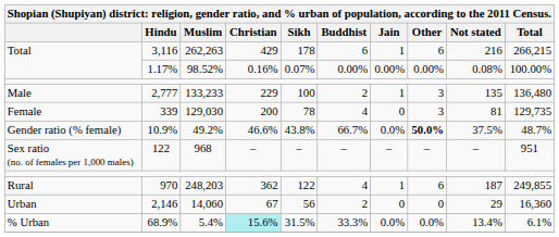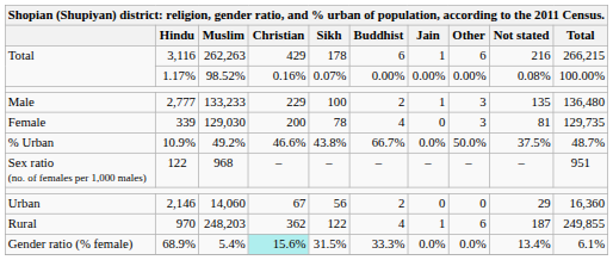 <table class="wikitable mw-collapsible mw-collapsed">
 <tr>
 <th colspan=10>Shopian (Shupiyan) district: religion, gender ratio, and % urban of population, according to the 2011 Census.</th>
 </tr>
 <tr style="vertical-align:top;">
 <th></th>
 <th>Hindu</th>
 <th>Muslim</th>
 <th>Christian</th>
 <th>Sikh</th>
 <th>Buddhist</th>
 <th>Jain</th>
 <th>Other</th>
 <th>Not stated</th>
 <th>Total</th>
 </tr>
 <tr style="vertical-align:top;text-align:right;">
 <td rowspan=2 style="text-align:left;">Total</td>
 <td>3,116</td>
 <td>262,263</td>
 <td>429</td>
 <td>178</td>
 <td>6</td>
 <td>1</td>
 <td>6</td>
 <td>216</td>
 <td>266,215</td>
 </tr>
 <tr style="vertical-align:top;text-align:right;">
 <td>1.17%</td>
 <td>98.52%</td>
 <td>0.16%</td>
 <td>0.07%</td>
 <td>0.00%</td>
 <td>0.00%</td>
 <td>0.00%</td>
 <td>0.08%</td>
 <td>100.00%</td>
 </tr>
 <tr>
 <td colspan=10></td>
 </tr>
 <tr style="vertical-align:top;text-align:right;">
 <td style="text-align:left;">Male</td>
 <td>2,777</td>
 <td>133,233</td>
 <td>229</td>
 <td>100</td>
 <td>2</td>
 <td>1</td>
 <td>3</td>
 <td>135</td>
 <td>136,480</td>
 </tr>
 <tr style="vertical-align:top;text-align:right;">
 <td style="text-align:left;">Female</td>
 <td>339</td>
 <td>129,030</td>
 <td>200</td>
 <td>78</td>
 <td>4</td>
 <td>0</td>
 <td>3</td>
 <td>81</td>
 <td>129,735</td>
 </tr>
 <tr style="vertical-align:top;text-align:right;">
-<td style="text-align:left;">Gender ratio (% female)</td>
+<td style="text-align:left;">% Urban</td>
 <td>10.9%</td>
 <td>49.2%</td>
 <td>46.6%</td>
 <td>43.8%</td>
 <td>66.7%</td>
 <td>0.0%</td>
-<td><strong>50.0%</strong></td>
+<td>50.0%</td>
 <td>37.5%</td>
 <td>48.7%</td>
 </tr>
 <tr style="vertical-align:top;text-align:center;">
 <td style="text-align:left;">Sex ratio <br><small>(no. of females per 1,000 males)</small></td>
 <td>122</td>
 <td>968</td>
 <td>–</td>
 <td>–</td>
 <td>–</td>
 <td>–</td>
 <td>–</td>
 <td>–</td>
 <td>951</td>
 </tr>
 <tr>
 <td colspan=10></td>
 </tr>
 <tr style="vertical-align:top;text-align:right;">
+<td style="text-align:left;">Urban</td>
+<td>2,146</td>
+<td>14,060</td>
+<td>67</td>
+<td>56</td>
+<td>2</td>
+<td>0</td>
+<td>0</td>
+<td>29</td>
+<td>16,360</td>
+</tr>
+<tr style="vertical-align:top;text-align:right;">
 <td style="text-align:left;">Rural</td>
 <td>970</td>
 <td>248,203</td>
 <td>362</td>
 <td>122</td>
 <td>4</td>
 <td>1</td>
 <td>6</td>
 <td>187</td>
 <td>249,855</td>
 </tr>
 <tr style="vertical-align:top;text-align:right;">
-<td style="text-align:left;">Urban</td>
-<td>2,146</td>
-<td>14,060</td>
-<td>67</td>
-<td>56</td>
-<td>2</td>
-<td>0</td>
-<td>0</td>
-<td>29</td>
-<td>16,360</td>
-</tr>
-<tr style="vertical-align:top;text-align:right;">
-<td style="text-align:left;">% Urban</td>
+<td style="text-align:left;">Gender ratio (% female)</td>
 <td>68.9%</td>
 <td>5.4%</td>
 <td style="background: paleturquoise;">15.6%</td>
 <td>31.5%</td>
 <td>33.3%</td>
 <td>0.0%</td>
 <td>0.0%</td>
 <td>13.4%</td>
 <td>6.1%</td>
 </tr>
 <tr>
 </tr>
 </table>
